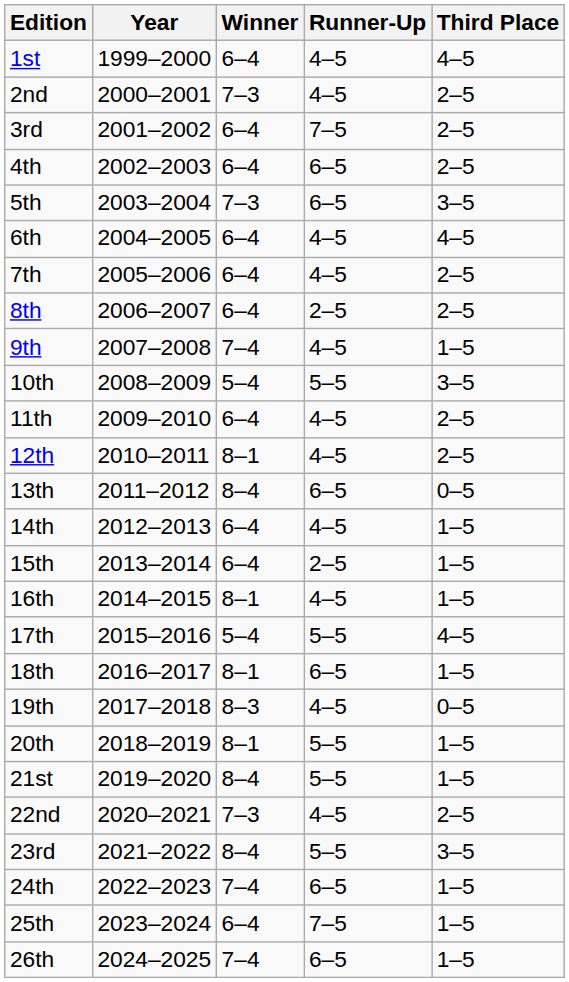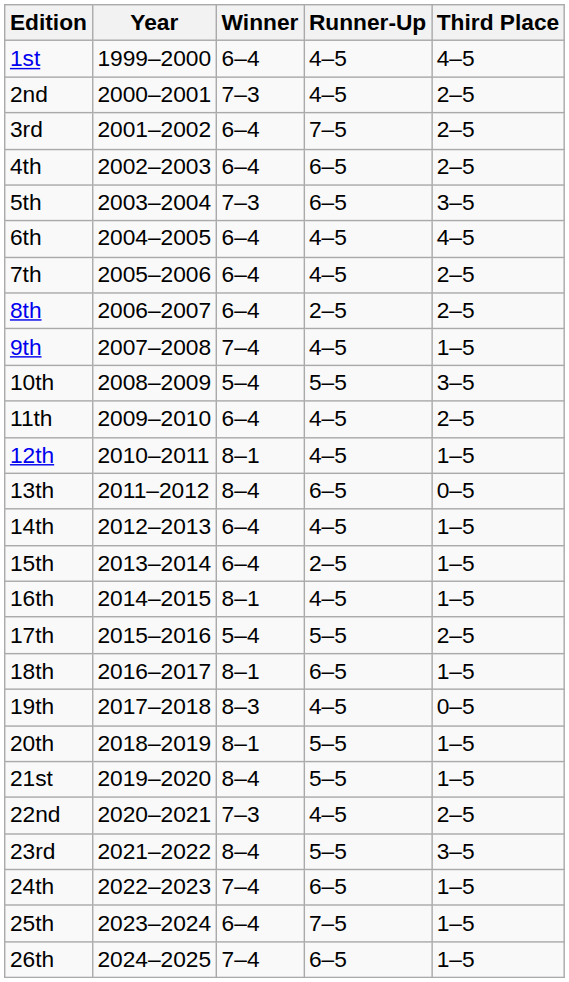 <table class="wikitable">
 <tr>
 <th>Edition</th>
 <th>Year</th>
 <th>Winner</th>
 <th>Runner-Up</th>
 <th>Third Place</th>
 </tr>
 <tr>
 <td><a href='#'>1st</a></td>
 <td>1999–2000</td>
 <td> 6–4</td>
 <td> 4–5</td>
 <td> 4–5</td>
 </tr>
 <tr>
 <td>2nd</td>
 <td>2000–2001</td>
 <td> 7–3</td>
 <td> 4–5</td>
 <td> 2–5</td>
 </tr>
 <tr>
 <td>3rd</td>
 <td>2001–2002</td>
 <td> 6–4</td>
 <td> 7–5</td>
 <td> 2–5</td>
 </tr>
 <tr>
 <td>4th</td>
 <td>2002–2003</td>
 <td> 6–4</td>
 <td> 6–5</td>
 <td> 2–5</td>
 </tr>
 <tr>
 <td>5th</td>
 <td>2003–2004</td>
 <td> 7–3</td>
 <td> 6–5</td>
 <td> 3–5</td>
 </tr>
 <tr>
 <td>6th</td>
 <td>2004–2005</td>
 <td> 6–4</td>
 <td> 4–5</td>
 <td> 4–5</td>
 </tr>
 <tr>
 <td>7th</td>
 <td>2005–2006</td>
 <td> 6–4</td>
 <td> 4–5</td>
 <td> 2–5</td>
 </tr>
 <tr>
 <td><a href='#'>8th</a></td>
 <td>2006–2007</td>
 <td> 6–4</td>
 <td> 2–5</td>
 <td> 2–5</td>
 </tr>
 <tr>
 <td><a href='#'>9th</a></td>
 <td>2007–2008</td>
 <td> 7–4</td>
 <td> 4–5</td>
 <td> 1–5</td>
 </tr>
 <tr>
 <td>10th</td>
 <td>2008–2009</td>
 <td> 5–4</td>
 <td> 5–5</td>
 <td> 3–5</td>
 </tr>
 <tr>
 <td>11th</td>
 <td>2009–2010</td>
 <td> 6–4</td>
 <td> 4–5</td>
 <td> 2–5</td>
 </tr>
 <tr>
 <td><a href='#'>12th</a></td>
 <td>2010–2011</td>
 <td> 8–1</td>
 <td> 4–5</td>
-<td> 2–5</td>
+<td> 1–5</td>
 </tr>
 <tr>
 <td>13th</td>
 <td>2011–2012</td>
 <td> 8–4</td>
 <td> 6–5</td>
 <td> 0–5</td>
 </tr>
 <tr>
 <td>14th</td>
 <td>2012–2013</td>
 <td> 6–4</td>
 <td> 4–5</td>
 <td> 1–5</td>
 </tr>
 <tr>
 <td>15th</td>
 <td>2013–2014</td>
 <td> 6–4</td>
 <td> 2–5</td>
 <td> 1–5</td>
 </tr>
 <tr>
 <td>16th</td>
 <td>2014–2015</td>
 <td> 8–1</td>
 <td> 4–5</td>
 <td> 1–5</td>
 </tr>
 <tr>
 <td>17th</td>
 <td>2015–2016</td>
 <td> 5–4</td>
 <td> 5–5</td>
-<td> 4–5</td>
+<td> 2–5</td>
 </tr>
 <tr>
 <td>18th</td>
 <td>2016–2017</td>
 <td> 8–1</td>
 <td> 6–5</td>
 <td> 1–5</td>
 </tr>
 <tr>
 <td>19th</td>
 <td>2017–2018</td>
 <td> 8–3</td>
 <td> 4–5</td>
 <td> 0–5</td>
 </tr>
 <tr>
 <td>20th</td>
 <td>2018–2019</td>
 <td> 8–1</td>
 <td> 5–5</td>
 <td> 1–5</td>
 </tr>
 <tr>
 <td>21st</td>
 <td>2019–2020</td>
 <td> 8–4</td>
 <td> 5–5</td>
 <td> 1–5</td>
 </tr>
 <tr>
 <td>22nd</td>
 <td>2020–2021</td>
 <td> 7–3</td>
 <td> 4–5</td>
 <td> 2–5</td>
 </tr>
 <tr>
 <td>23rd</td>
 <td>2021–2022</td>
 <td> 8–4</td>
 <td> 5–5</td>
 <td> 3–5</td>
 </tr>
 <tr>
 <td>24th</td>
 <td>2022–2023</td>
 <td> 7–4</td>
 <td> 6–5</td>
 <td> 1–5</td>
 </tr>
 <tr>
 <td>25th</td>
 <td>2023–2024</td>
 <td> 6–4</td>
 <td> 7–5</td>
 <td> 1–5</td>
 </tr>
 <tr>
 <td>26th</td>
 <td>2024–2025</td>
 <td> 7–4</td>
 <td> 6–5</td>
 <td> 1–5</td>
 </tr>
 </table>
